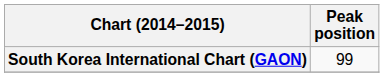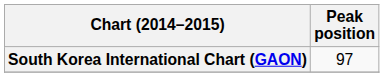 <table class="wikitable sortable plainrowheaders" style="text-align:center">
 <tr>
 <th scope="col">Chart (2014–2015)</th>
 <th scope="col">Peak<br> position</th>
 </tr>
 <tr>
 <th scope="row">South Korea International Chart (<a href='#'>GAON</a>)</th>
-<td>99</td>
+<td>97</td>
 </tr>
 <tr>
 </tr>
 <tr>
 </tr>
 <tr>
 </tr>
 </table>
